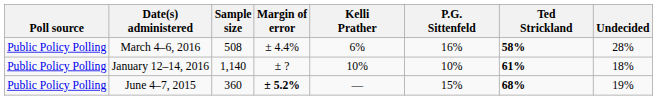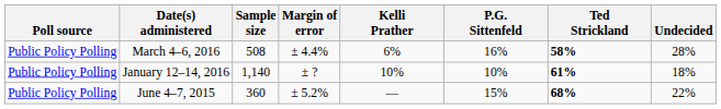 <table class="wikitable" style="font-size:90%;">
 <tr valign= bottom>
 <th>Poll source</th>
 <th>Date(s)<br>administered</th>
 <th>Sample<br>size</th>
 <th>Margin of<br>error</th>
 <th style="width:110px;">Kelli<br>Prather</th>
 <th style="width:110px;">P.G.<br>Sittenfeld</th>
 <th style="width:110px;">Ted<br>Strickland</th>
 <th>Undecided</th>
 </tr>
 <tr>
 <td><a href='#'>Public Policy Polling</a></td>
 <td align=center>March 4–6, 2016</td>
 <td align=center>508</td>
 <td align=center>± 4.4%</td>
 <td align=center>6%</td>
 <td align=center>16%</td>
 <td><strong>58%</strong></td>
 <td align=center>28%</td>
 </tr>
 <tr>
 <td><a href='#'>Public Policy Polling</a></td>
 <td align=center>January 12–14, 2016</td>
 <td align=center>1,140</td>
 <td align=center>± ?</td>
 <td align=center>10%</td>
 <td align=center>10%</td>
 <td><strong>61%</strong></td>
 <td align=center>18%</td>
 </tr>
 <tr>
 <td><a href='#'>Public Policy Polling</a></td>
 <td align=center>June 4–7, 2015</td>
 <td align=center>360</td>
-<td align=center><strong>± 5.2%</strong></td>
+<td align=center>± 5.2%</td>
 <td align=center>—</td>
 <td align=center>15%</td>
 <td><strong>68%</strong></td>
-<td align=center>19%</td>
+<td align=center>22%</td>
 </tr>
 </table>
